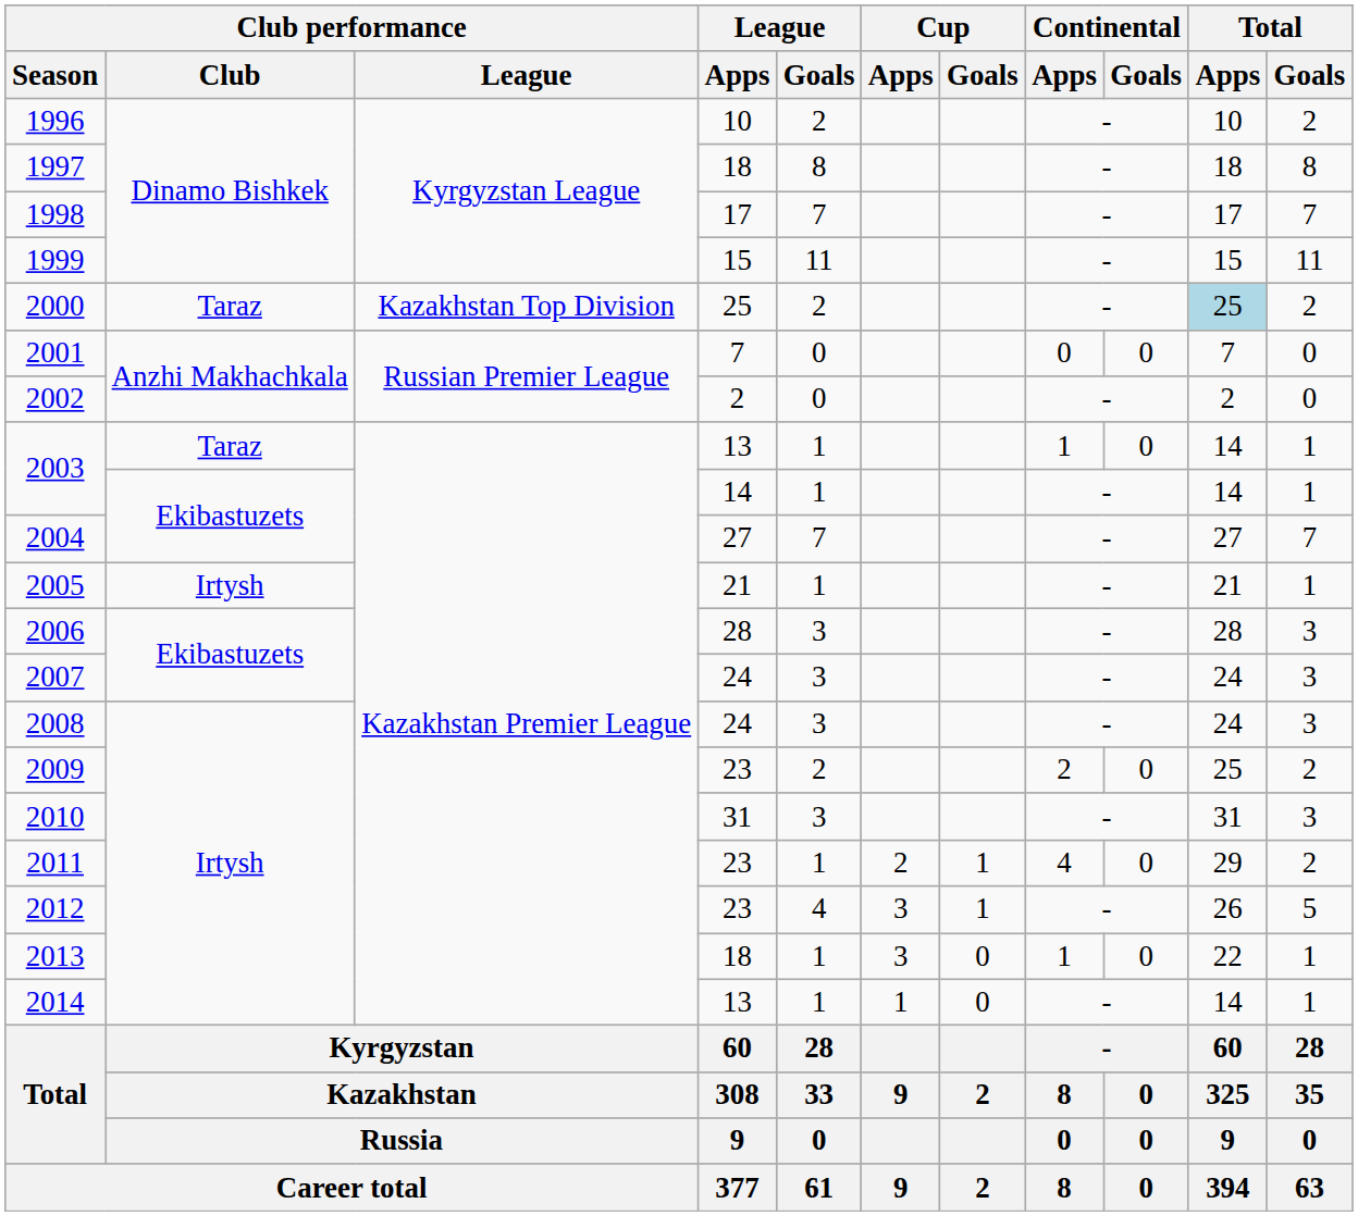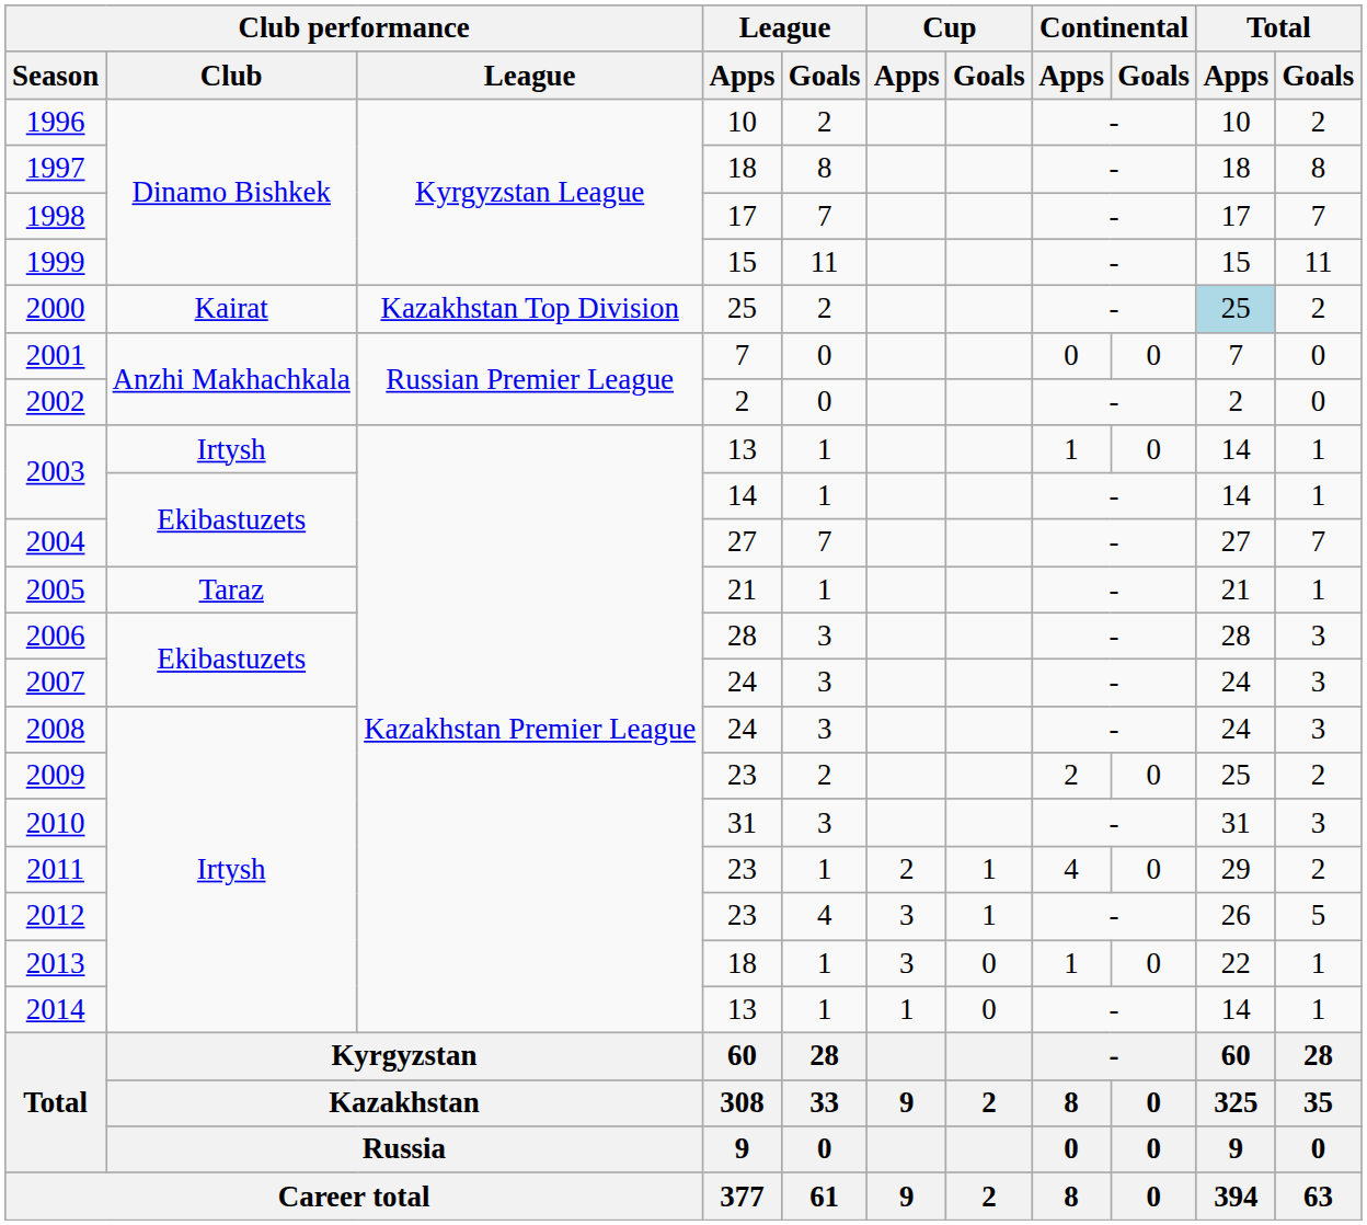 <table class="wikitable" style="text-align:center">
 <tr>
 <th colspan=3>Club performance</th>
 <th colspan=2>League</th>
 <th colspan=2>Cup</th>
 <th colspan=2>Continental</th>
 <th colspan=2>Total</th>
 </tr>
 <tr>
 <th>Season</th>
 <th>Club</th>
 <th>League</th>
 <th>Apps</th>
 <th>Goals</th>
 <th>Apps</th>
 <th>Goals</th>
 <th>Apps</th>
 <th>Goals</th>
 <th>Apps</th>
 <th>Goals</th>
 </tr>
 <tr>
 <td><a href='#'>1996</a></td>
 <td rowspan="4"><a href='#'>Dinamo Bishkek</a></td>
 <td rowspan="4"><a href='#'>Kyrgyzstan League</a></td>
 <td>10</td>
 <td>2</td>
 <td></td>
 <td></td>
 <td colspan="2">-</td>
 <td>10</td>
 <td>2</td>
 </tr>
 <tr>
 <td><a href='#'>1997</a></td>
 <td>18</td>
 <td>8</td>
 <td></td>
 <td></td>
 <td colspan="2">-</td>
 <td>18</td>
 <td>8</td>
 </tr>
 <tr>
 <td><a href='#'>1998</a></td>
 <td>17</td>
 <td>7</td>
 <td></td>
 <td></td>
 <td colspan="2">-</td>
 <td>17</td>
 <td>7</td>
 </tr>
 <tr>
 <td><a href='#'>1999</a></td>
 <td>15</td>
 <td>11</td>
 <td></td>
 <td></td>
 <td colspan="2">-</td>
 <td>15</td>
 <td>11</td>
 </tr>
 <tr>
 <td><a href='#'>2000</a></td>
-<td><a href='#'>Taraz</a></td>
+<td><a href='#'>Kairat</a></td>
 <td><a href='#'>Kazakhstan Top Division</a></td>
 <td>25</td>
 <td>2</td>
 <td></td>
 <td></td>
 <td colspan="2">-</td>
 <td style="background: lightblue;">25</td>
 <td>2</td>
 </tr>
 <tr>
 <td><a href='#'>2001</a></td>
 <td rowspan="2"><a href='#'>Anzhi Makhachkala</a></td>
 <td rowspan="2"><a href='#'>Russian Premier League</a></td>
 <td>7</td>
 <td>0</td>
 <td></td>
 <td></td>
 <td>0</td>
 <td>0</td>
 <td>7</td>
 <td>0</td>
 </tr>
 <tr>
 <td><a href='#'>2002</a></td>
 <td>2</td>
 <td>0</td>
 <td></td>
 <td></td>
 <td colspan="2">-</td>
 <td>2</td>
 <td>0</td>
 </tr>
 <tr>
 <td rowspan="2"><a href='#'>2003</a></td>
-<td><a href='#'>Taraz</a></td>
+<td><a href='#'>Irtysh</a></td>
 <td rowspan="13"><a href='#'>Kazakhstan Premier League</a></td>
 <td>13</td>
 <td>1</td>
 <td></td>
 <td></td>
 <td>1</td>
 <td>0</td>
 <td>14</td>
 <td>1</td>
 </tr>
 <tr>
 <td rowspan="2"><a href='#'>Ekibastuzets</a></td>
 <td>14</td>
 <td>1</td>
 <td></td>
 <td></td>
 <td colspan="2">-</td>
 <td>14</td>
 <td>1</td>
 </tr>
 <tr>
 <td><a href='#'>2004</a></td>
 <td>27</td>
 <td>7</td>
 <td></td>
 <td></td>
 <td colspan="2">-</td>
 <td>27</td>
 <td>7</td>
 </tr>
 <tr>
 <td><a href='#'>2005</a></td>
-<td><a href='#'>Irtysh</a></td>
+<td><a href='#'>Taraz</a></td>
 <td>21</td>
 <td>1</td>
 <td></td>
 <td></td>
 <td colspan="2">-</td>
 <td>21</td>
 <td>1</td>
 </tr>
 <tr>
 <td><a href='#'>2006</a></td>
 <td rowspan="2"><a href='#'>Ekibastuzets</a></td>
 <td>28</td>
 <td>3</td>
 <td></td>
 <td></td>
 <td colspan="2">-</td>
 <td>28</td>
 <td>3</td>
 </tr>
 <tr>
 <td><a href='#'>2007</a></td>
 <td>24</td>
 <td>3</td>
 <td></td>
 <td></td>
 <td colspan="2">-</td>
 <td>24</td>
 <td>3</td>
 </tr>
 <tr>
 <td><a href='#'>2008</a></td>
 <td rowspan="7"><a href='#'>Irtysh</a></td>
 <td>24</td>
 <td>3</td>
 <td></td>
 <td></td>
 <td colspan="2">-</td>
 <td>24</td>
 <td>3</td>
 </tr>
 <tr>
 <td><a href='#'>2009</a></td>
 <td>23</td>
 <td>2</td>
 <td></td>
 <td></td>
 <td>2</td>
 <td>0</td>
 <td>25</td>
 <td>2</td>
 </tr>
 <tr>
 <td><a href='#'>2010</a></td>
 <td>31</td>
 <td>3</td>
 <td></td>
 <td></td>
 <td colspan="2">-</td>
 <td>31</td>
 <td>3</td>
 </tr>
 <tr>
 <td><a href='#'>2011</a></td>
 <td>23</td>
 <td>1</td>
 <td>2</td>
 <td>1</td>
 <td>4</td>
 <td>0</td>
 <td>29</td>
 <td>2</td>
 </tr>
 <tr>
 <td><a href='#'>2012</a></td>
 <td>23</td>
 <td>4</td>
 <td>3</td>
 <td>1</td>
 <td colspan="2">-</td>
 <td>26</td>
 <td>5</td>
 </tr>
 <tr>
 <td><a href='#'>2013</a></td>
 <td>18</td>
 <td>1</td>
 <td>3</td>
 <td>0</td>
 <td>1</td>
 <td>0</td>
 <td>22</td>
 <td>1</td>
 </tr>
 <tr>
 <td><a href='#'>2014</a></td>
 <td>13</td>
 <td>1</td>
 <td>1</td>
 <td>0</td>
 <td colspan="2">-</td>
 <td>14</td>
 <td>1</td>
 </tr>
 <tr>
 <th rowspan=3>Total</th>
 <th colspan=2>Kyrgyzstan</th>
 <th>60</th>
 <th>28</th>
 <th></th>
 <th></th>
 <th colspan="2">-</th>
 <th>60</th>
 <th>28</th>
 </tr>
 <tr>
 <th colspan=2>Kazakhstan</th>
 <th>308</th>
 <th>33</th>
 <th>9</th>
 <th>2</th>
 <th>8</th>
 <th>0</th>
 <th>325</th>
 <th>35</th>
 </tr>
 <tr>
 <th colspan=2>Russia</th>
 <th>9</th>
 <th>0</th>
 <th></th>
 <th></th>
 <th>0</th>
 <th>0</th>
 <th>9</th>
 <th>0</th>
 </tr>
 <tr>
 <th colspan=3>Career total</th>
 <th>377</th>
 <th>61</th>
 <th>9</th>
 <th>2</th>
 <th>8</th>
 <th>0</th>
 <th>394</th>
 <th>63</th>
 </tr>
 </table>
